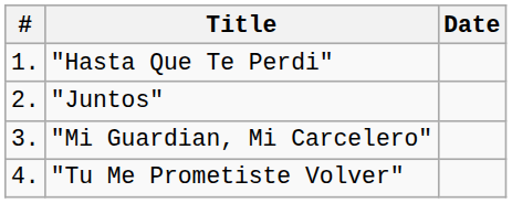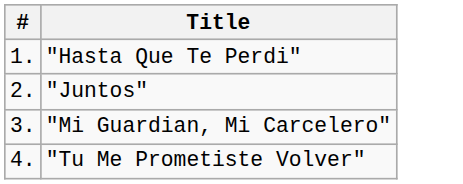 <table class="wikitable">
 <tr>
 <th>#</th>
 <th>Title</th>
-<th>Date</th>
 </tr>
 <tr>
 <td>1.</td>
 <td>"Hasta Que Te Perdi"</td>
-<td></td>
 </tr>
 <tr>
 <td>2.</td>
 <td>"Juntos"</td>
-<td></td>
 </tr>
 <tr>
 <td>3.</td>
 <td>"Mi Guardian, Mi Carcelero"</td>
-<td></td>
 </tr>
 <tr>
 <td>4.</td>
 <td>"Tu Me Prometiste Volver"</td>
-<td></td>
 </tr>
 </table>
